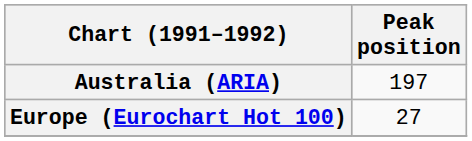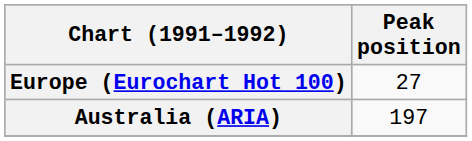 <table class="wikitable sortable plainrowheaders" style="text-align:center">
 <tr>
 <th>Chart (1991–1992)</th>
 <th>Peak<br>position</th>
 </tr>
 <tr>
+<th scope="row">Europe (<a href='#'>Eurochart Hot 100</a>)</th>
+<td>27</td>
+</tr>
+<tr>
 <th scope="row">Australia (<a href='#'>ARIA</a>)</th>
 <td>197</td>
-</tr>
-<tr>
-<th scope="row">Europe (<a href='#'>Eurochart Hot 100</a>)</th>
-<td>27</td>
 </tr>
 <tr>
 </tr>
 <tr>
 </tr>
 <tr>
 </tr>
 <tr>
 </tr>
 <tr>
 </tr>
 <tr>
 </tr>
 </table>
